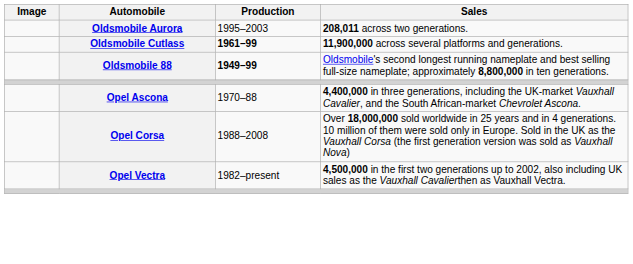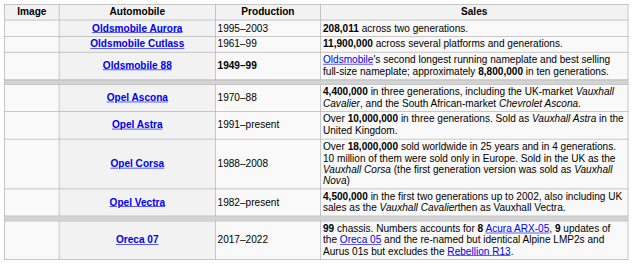 <table class="wikitable">
 <tr>
 <th style="width:5em">Image</th>
 <th style="width:15em">Automobile</th>
 <th style="width:10em">Production</th>
 <th style="width:30em">Sales</th>
 </tr>
 <tr>
 <td></td>
 <th><a href='#'>Oldsmobile Aurora</a></th>
 <td>1995–2003</td>
 <td><strong>208,011</strong> across two generations.</td>
 </tr>
 <tr>
 <td></td>
 <th><a href='#'>Oldsmobile Cutlass</a></th>
-<td><strong>1961–99</strong></td>
+<td>1961–99</td>
 <td><strong>11,900,000</strong> across several platforms and generations.</td>
 </tr>
 <tr>
 <td></td>
 <th><a href='#'>Oldsmobile 88</a></th>
 <td><strong>1949–99</strong></td>
 <td><a href='#'>Oldsmobile</a>'s second longest running nameplate and best selling full-size nameplate; approximately <strong>8,800,000</strong> in ten generations.</td>
 </tr>
 <tr style="background:lightgrey;">
 <td colspan="4"></td>
 </tr>
 <tr>
 <td></td>
 <th><a href='#'>Opel Ascona</a></th>
 <td>1970–88</td>
 <td><strong>4,400,000</strong> in three generations, including the UK-market <em>Vauxhall Cavalier</em>, and the South African-market <em>Chevrolet Ascona</em>.</td>
 </tr>
 <tr>
 <td></td>
+<th><a href='#'>Opel Astra</a></th>
+<td>1991–present</td>
+<td>Over <strong>10,000,000</strong> in three generations. Sold as <em>Vauxhall Astra</em> in the United Kingdom.</td>
+</tr>
+<tr>
+<td></td>
 <th><a href='#'>Opel Corsa</a></th>
 <td>1988–2008</td>
 <td>Over <strong>18,000,000</strong> sold worldwide in 25 years and in 4 generations. 10 million of them were sold only in Europe. Sold in the UK as the <em>Vauxhall Corsa</em> (the first generation version was sold as <em>Vauxhall Nova</em>)</td>
 </tr>
 <tr>
 <td></td>
 <th><a href='#'>Opel Vectra</a></th>
 <td>1982–present</td>
 <td><strong>4,500,000</strong> in the first two generations up to 2002, also including UK sales as the <em>Vauxhall Cavalier</em>then as Vauxhall Vectra.</td>
 </tr>
 <tr style="background:lightgrey;">
 <td colspan="4"></td>
 </tr>
+<tr>
+<td></td>
+<th><a href='#'>Oreca 07</a></th>
+<td>2017–2022</td>
+<td><strong>99</strong> chassis. Numbers accounts for <strong>8</strong> <a href='#'>Acura ARX-05</a>, <strong>9</strong> updates of the <a href='#'>Oreca 05</a> and the re-named but identical Alpine LMP2s and Aurus 01s but excludes the <a href='#'>Rebellion R13</a>.</td>
+</tr>
 </table>
